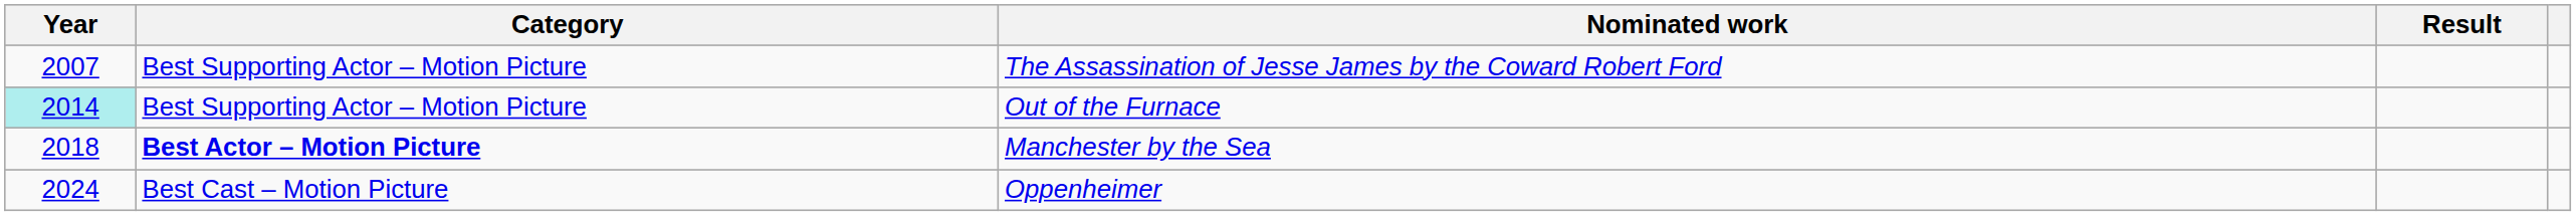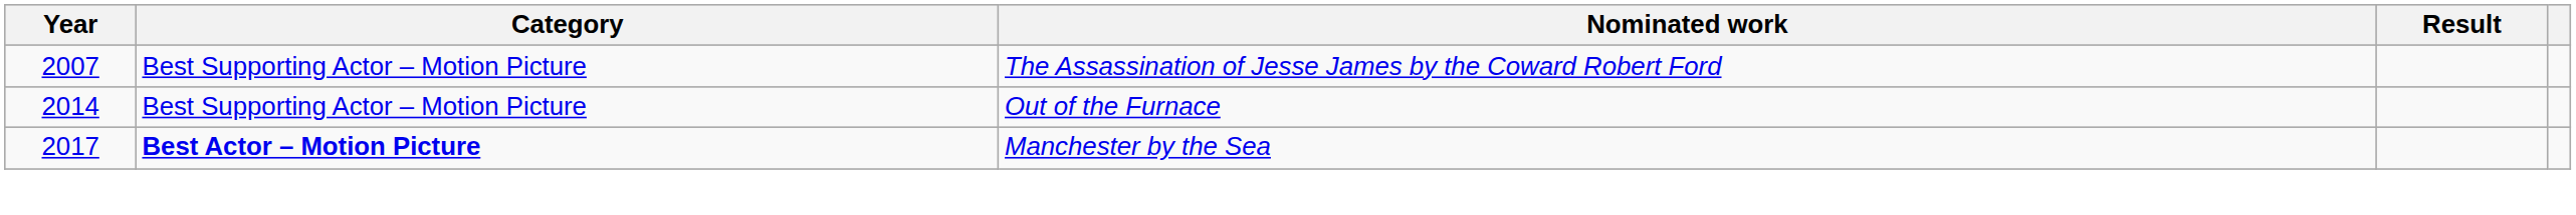 <table class="wikitable" style="width:80%;">
 <tr>
 <th scope="row">Year</th>
 <th scope="row">Category</th>
 <th scope="row">Nominated work</th>
 <th scope="row">Result</th>
 <th scope="row"></th>
 </tr>
 <tr>
 <td align="center"><a href='#'>2007</a></td>
 <td><a href='#'>Best Supporting Actor – Motion Picture</a></td>
 <td><em><a href='#'>The Assassination of Jesse James by the Coward Robert Ford</a></em></td>
 <td></td>
 <td align="center"></td>
 </tr>
 <tr>
-<td align="center" style="background: paleturquoise;"><a href='#'>2014</a></td>
+<td align="center"><a href='#'>2014</a></td>
 <td><a href='#'>Best Supporting Actor – Motion Picture</a></td>
 <td><em><a href='#'>Out of the Furnace</a></em></td>
 <td></td>
 <td align="center"></td>
 </tr>
 <tr>
-<td align="center"><a href='#'>2018</a></td>
+<td align="center"><a href='#'>2017</a></td>
 <td><strong><a href='#'>Best Actor – Motion Picture</a></strong></td>
 <td><em><a href='#'>Manchester by the Sea</a></em></td>
 <td></td>
 <td align="center"></td>
 </tr>
-<tr>
-<td align="center"><a href='#'>2024</a></td>
-<td><a href='#'>Best Cast – Motion Picture</a></td>
-<td><em><a href='#'>Oppenheimer</a></em></td>
-<td></td>
-<td align="center"></td>
-</tr>
 </table>
